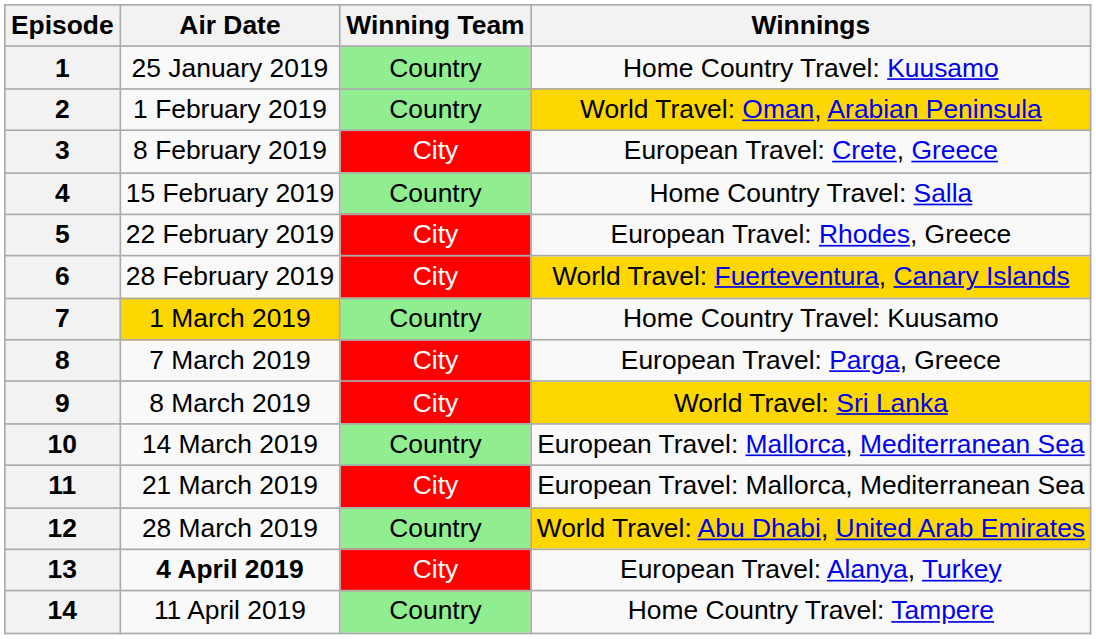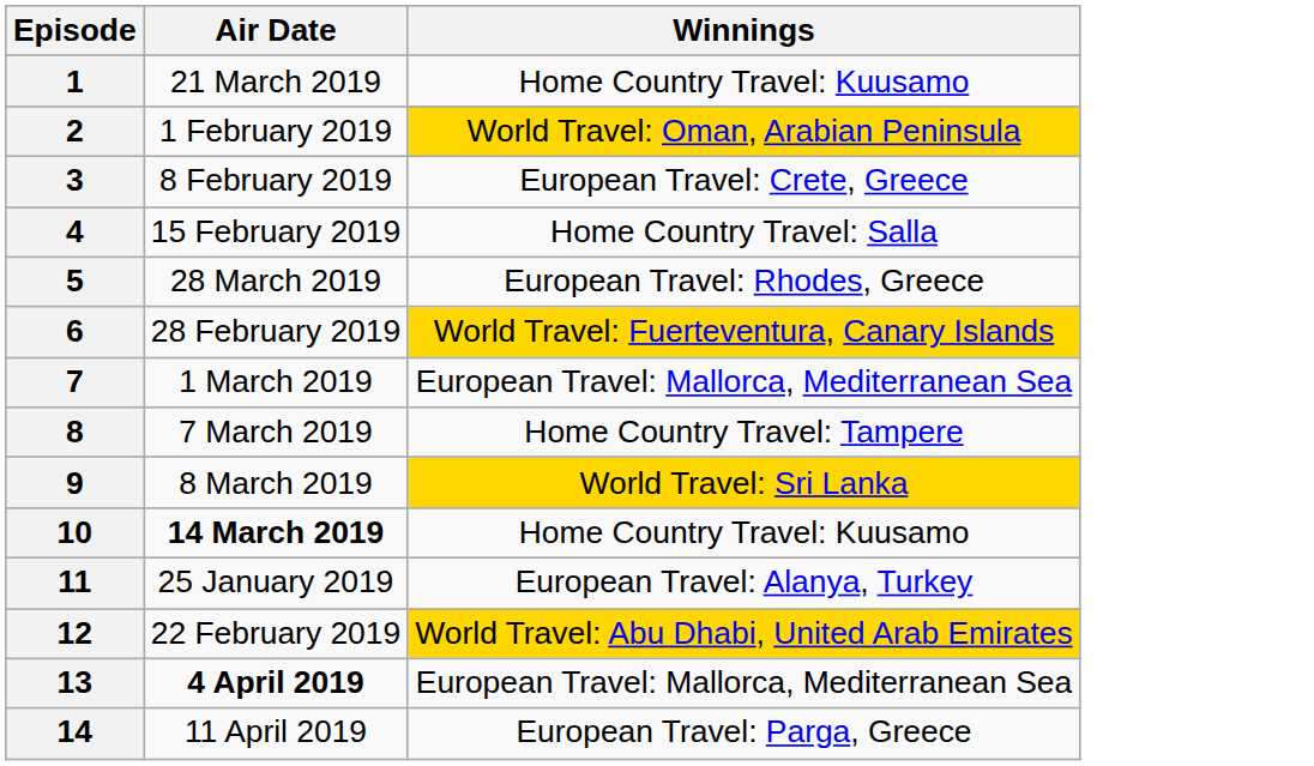 <table class="wikitable" style="text-align:center;">
 <tr>
 <th>Episode</th>
 <th>Air Date</th>
-<th>Winning Team</th>
 <th>Winnings</th>
 </tr>
 <tr>
 <th>1</th>
-<td>25 January 2019</td>
-<td style="background: lightgreen;">Country</td>
+<td>21 March 2019</td>
 <td>Home Country Travel: <a href='#'>Kuusamo</a></td>
 </tr>
 <tr>
 <th>2</th>
 <td>1 February 2019</td>
-<td style="background: lightgreen;">Country</td>
 <td bgcolor="gold">World Travel: <a href='#'>Oman</a>, <a href='#'>Arabian Peninsula</a></td>
 </tr>
 <tr>
 <th>3</th>
 <td>8 February 2019</td>
-<td style="background:red; color:white;">City</td>
 <td>European Travel: <a href='#'>Crete</a>, <a href='#'>Greece</a></td>
 </tr>
 <tr>
 <th>4</th>
 <td>15 February 2019</td>
-<td style="background: lightgreen;">Country</td>
 <td>Home Country Travel: <a href='#'>Salla</a></td>
 </tr>
 <tr>
 <th>5</th>
-<td>22 February 2019</td>
-<td style="background:red; color:white;">City</td>
+<td>28 March 2019</td>
 <td>European Travel: <a href='#'>Rhodes</a>, Greece</td>
 </tr>
 <tr>
 <th>6</th>
 <td>28 February 2019</td>
-<td style="background:red; color:white;">City</td>
 <td bgcolor="gold">World Travel: <a href='#'>Fuerteventura</a>, <a href='#'>Canary Islands</a></td>
 </tr>
 <tr>
 <th>7</th>
-<td style="background: gold;">1 March 2019</td>
-<td style="background: lightgreen;">Country</td>
-<td>Home Country Travel: Kuusamo</td>
+<td>1 March 2019</td>
+<td>European Travel: <a href='#'>Mallorca</a>, <a href='#'>Mediterranean Sea</a></td>
 </tr>
 <tr>
 <th>8</th>
 <td>7 March 2019</td>
-<td style="background:red; color:white;">City</td>
-<td>European Travel: <a href='#'>Parga</a>, Greece</td>
+<td>Home Country Travel: <a href='#'>Tampere</a></td>
 </tr>
 <tr>
 <th>9</th>
 <td>8 March 2019</td>
-<td style="background:red; color:white;">City</td>
 <td bgcolor="gold">World Travel: <a href='#'>Sri Lanka</a></td>
 </tr>
 <tr>
 <th>10</th>
-<td>14 March 2019</td>
-<td style="background: lightgreen;">Country</td>
-<td>European Travel: <a href='#'>Mallorca</a>, <a href='#'>Mediterranean Sea</a></td>
+<td><strong>14 March 2019</strong></td>
+<td>Home Country Travel: Kuusamo</td>
 </tr>
 <tr>
 <th>11</th>
-<td>21 March 2019</td>
-<td style="background:red; color:white;">City</td>
-<td>European Travel: Mallorca, Mediterranean Sea</td>
+<td>25 January 2019</td>
+<td>European Travel: <a href='#'>Alanya</a>, <a href='#'>Turkey</a></td>
 </tr>
 <tr>
 <th>12</th>
-<td>28 March 2019</td>
-<td style="background: lightgreen;">Country</td>
+<td>22 February 2019</td>
 <td bgcolor="gold">World Travel: <a href='#'>Abu Dhabi</a>, <a href='#'>United Arab Emirates</a></td>
 </tr>
 <tr>
 <th>13</th>
 <td><strong>4 April 2019</strong></td>
-<td style="background:red; color:white;">City</td>
-<td>European Travel: <a href='#'>Alanya</a>, <a href='#'>Turkey</a></td>
+<td>European Travel: Mallorca, Mediterranean Sea</td>
 </tr>
 <tr>
 <th>14</th>
 <td>11 April 2019</td>
-<td style="background: lightgreen;">Country</td>
-<td>Home Country Travel: <a href='#'>Tampere</a></td>
+<td>European Travel: <a href='#'>Parga</a>, Greece</td>
 </tr>
 </table>
